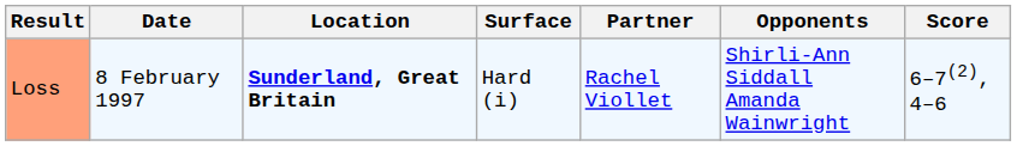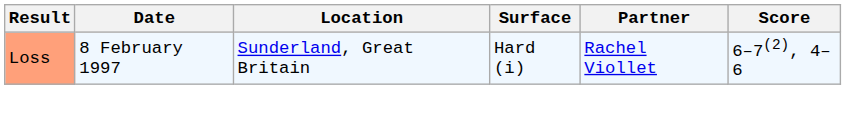 <table class="sortable wikitable" style="font-size:97%;">
 <tr>
 <th>Result</th>
 <th>Date</th>
 <th>Location</th>
 <th>Surface</th>
 <th>Partner</th>
-<th>Opponents</th>
 <th>Score</th>
 </tr>
 <tr style="background:#f0f8ff;">
 <td style="background:#ffa07a;">Loss</td>
 <td>8 February 1997</td>
-<td><strong><a href='#'>Sunderland</a>, Great Britain</strong></td>
+<td><a href='#'>Sunderland</a>, Great Britain</td>
 <td>Hard (i)</td>
 <td> <a href='#'>Rachel Viollet</a></td>
-<td> <a href='#'>Shirli-Ann Siddall</a> <br>  <a href='#'>Amanda Wainwright</a></td>
 <td>6–7<sup>(2)</sup>, 4–6</td>
 </tr>
 </table>
